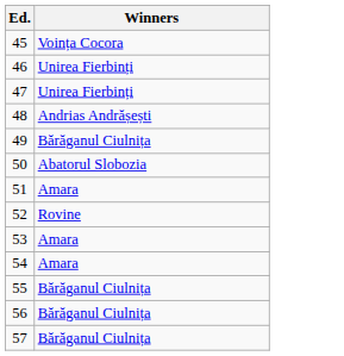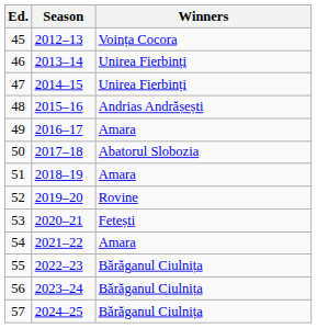 <table class="wikitable" style="font-size:90%">
 <tr>
 <th><abbr>Ed.</abbr></th>
+<th width="60">Season</th>
 <th width="220">Winners</th>
 </tr>
 <tr>
 <td align=center>45</td>
+<td><a href='#'>2012–13</a></td>
 <td><a href='#'>Voința Cocora</a></td>
 </tr>
 <tr>
 <td align=center>46</td>
+<td><a href='#'>2013–14</a></td>
 <td><a href='#'>Unirea Fierbinți</a></td>
 </tr>
 <tr>
 <td align=center>47</td>
+<td><a href='#'>2014–15</a></td>
 <td><a href='#'>Unirea Fierbinți</a></td>
 </tr>
 <tr>
 <td align=center>48</td>
+<td><a href='#'>2015–16</a></td>
 <td><a href='#'>Andrias Andrășești</a></td>
 </tr>
 <tr>
 <td align=center>49</td>
-<td><a href='#'>Bărăganul Ciulnița</a></td>
+<td><a href='#'>2016–17</a></td>
+<td><a href='#'>Amara</a></td>
 </tr>
 <tr>
 <td align=center>50</td>
+<td><a href='#'>2017–18</a></td>
 <td><a href='#'>Abatorul Slobozia</a></td>
 </tr>
 <tr>
 <td align=center>51</td>
+<td><a href='#'>2018–19</a></td>
 <td><a href='#'>Amara</a></td>
 </tr>
 <tr>
 <td align=center>52</td>
+<td><a href='#'>2019–20</a></td>
 <td><a href='#'>Rovine</a></td>
 </tr>
 <tr>
 <td align=center>53</td>
-<td><a href='#'>Amara</a></td>
+<td><a href='#'>2020–21</a></td>
+<td><a href='#'>Fetești</a></td>
 </tr>
 <tr>
 <td align=center>54</td>
+<td><a href='#'>2021–22</a></td>
 <td><a href='#'>Amara</a></td>
 </tr>
 <tr>
 <td align=center>55</td>
+<td><a href='#'>2022–23</a></td>
 <td><a href='#'>Bărăganul Ciulnița</a></td>
 </tr>
 <tr>
 <td align=center>56</td>
+<td><a href='#'>2023–24</a></td>
 <td><a href='#'>Bărăganul Ciulnița</a></td>
 </tr>
 <tr>
 <td align=center>57</td>
+<td><a href='#'>2024–25</a></td>
 <td><a href='#'>Bărăganul Ciulnița</a></td>
 </tr>
 </table>
